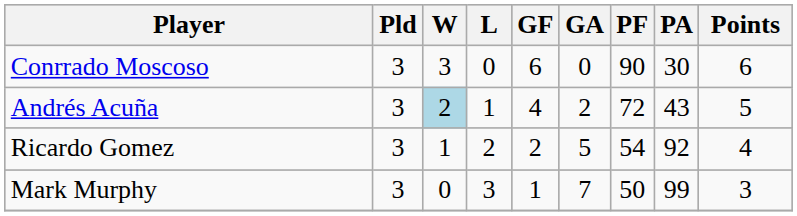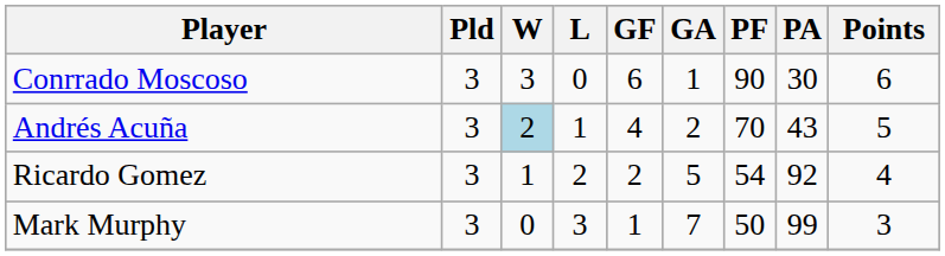 <table class=wikitable style="text-align:center">
 <tr>
 <th width=220>Player</th>
 <th width=20>Pld</th>
 <th width=20>W</th>
 <th width=20>L</th>
 <th width=20>GF</th>
 <th width=20>GA</th>
 <th width=20>PF</th>
 <th width=20>PA</th>
 <th width=50>Points</th>
 </tr>
 <tr>
 <td align=left> <a href='#'>Conrrado Moscoso</a></td>
 <td>3</td>
 <td>3</td>
 <td>0</td>
 <td>6</td>
-<td>0</td>
+<td>1</td>
 <td>90</td>
 <td>30</td>
 <td>6</td>
 </tr>
 <tr>
 <td align=left> <a href='#'>Andrés Acuña</a></td>
 <td>3</td>
 <td style="background: lightblue;">2</td>
 <td>1</td>
 <td>4</td>
 <td>2</td>
-<td>72</td>
+<td>70</td>
 <td>43</td>
 <td>5</td>
 </tr>
 <tr>
 <td align=left> Ricardo Gomez</td>
 <td>3</td>
 <td>1</td>
 <td>2</td>
 <td>2</td>
 <td>5</td>
 <td>54</td>
 <td>92</td>
 <td>4</td>
 </tr>
 <tr>
 <td align=left> Mark Murphy</td>
 <td>3</td>
 <td>0</td>
 <td>3</td>
 <td>1</td>
 <td>7</td>
 <td>50</td>
 <td>99</td>
 <td>3</td>
 </tr>
 <tr>
 </tr>
 </table>
